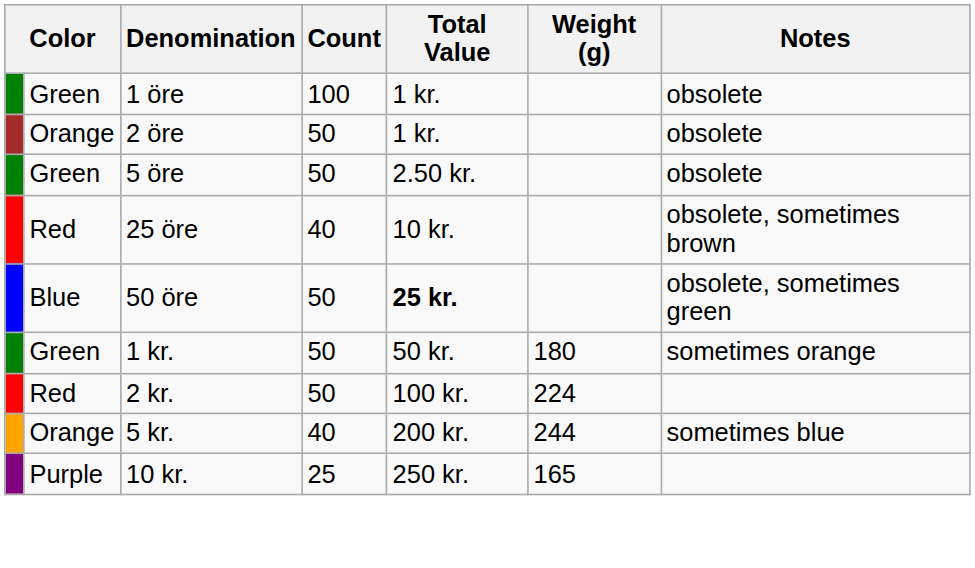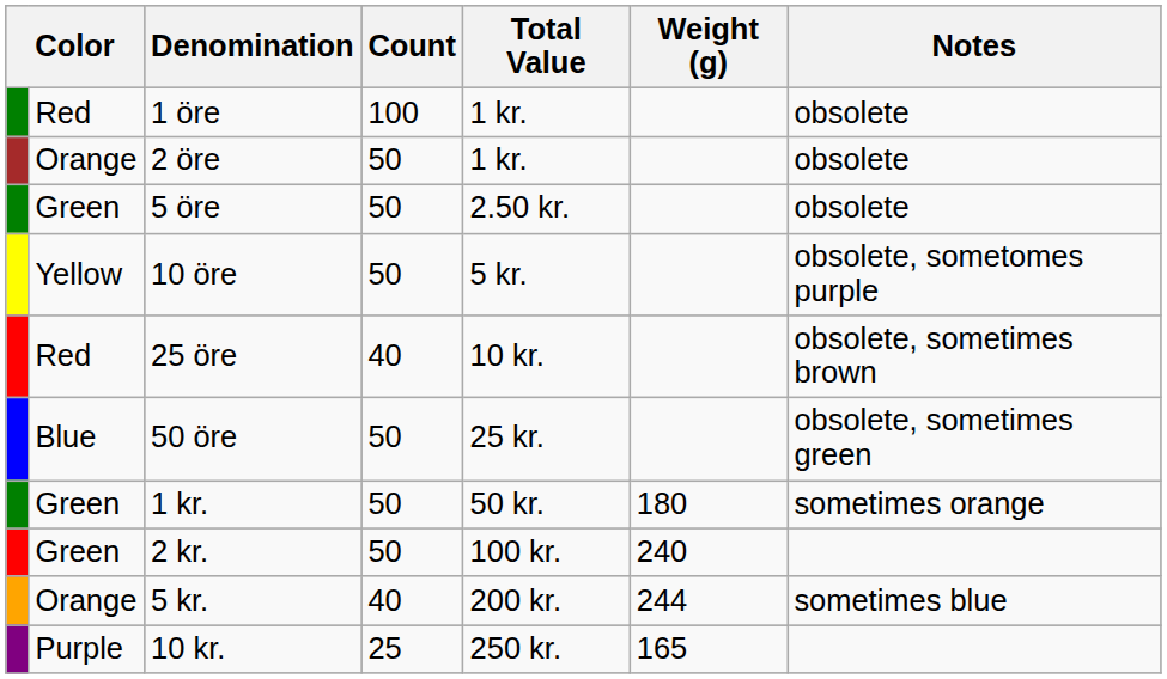 <table class="wikitable">
 <tr>
 <th colspan=2>Color</th>
 <th>Denomination</th>
 <th>Count</th>
 <th>Total Value</th>
 <th>Weight (g)</th>
 <th>Notes</th>
 </tr>
 <tr>
 <td style="background:Green"> </td>
-<td>Green</td>
+<td>Red</td>
 <td>1 öre</td>
 <td>100</td>
 <td>1 kr.</td>
 <td></td>
 <td>obsolete</td>
 </tr>
 <tr>
 <td style="background:Brown"> </td>
 <td>Orange</td>
 <td>2 öre</td>
 <td>50</td>
 <td>1 kr.</td>
 <td></td>
 <td>obsolete</td>
 </tr>
 <tr>
 <td style="background:Green"> </td>
 <td>Green</td>
 <td>5 öre</td>
 <td>50</td>
 <td>2.50 kr.</td>
 <td></td>
 <td>obsolete</td>
 </tr>
 <tr>
+<td style="background:Yellow"> </td>
+<td>Yellow</td>
+<td>10 öre</td>
+<td>50</td>
+<td>5 kr.</td>
+<td></td>
+<td>obsolete, sometomes purple</td>
+</tr>
+<tr>
 <td style="background:Red"> </td>
 <td>Red</td>
 <td>25 öre</td>
 <td>40</td>
 <td>10 kr.</td>
 <td></td>
 <td>obsolete, sometimes brown</td>
 </tr>
 <tr>
 <td style="background:Blue"> </td>
 <td>Blue</td>
 <td>50 öre</td>
 <td>50</td>
-<td><strong>25 kr.</strong></td>
+<td>25 kr.</td>
 <td></td>
 <td>obsolete, sometimes green</td>
 </tr>
 <tr>
 <td style="background:Green"> </td>
 <td>Green</td>
 <td>1 kr.</td>
 <td>50</td>
 <td>50 kr.</td>
 <td>180</td>
 <td>sometimes orange</td>
 </tr>
 <tr>
 <td style="background:Red"></td>
-<td>Red</td>
+<td>Green</td>
 <td>2 kr.</td>
 <td>50</td>
 <td>100 kr.</td>
-<td>224</td>
+<td>240</td>
 <td></td>
 </tr>
 <tr>
 <td style="background:Orange"></td>
 <td>Orange</td>
 <td>5 kr.</td>
 <td>40</td>
 <td>200 kr.</td>
 <td>244</td>
 <td>sometimes blue</td>
 </tr>
 <tr>
 <td style="background:Purple"></td>
 <td>Purple</td>
 <td>10 kr.</td>
 <td>25</td>
 <td>250 kr.</td>
 <td>165</td>
 <td></td>
 </tr>
 </table>
